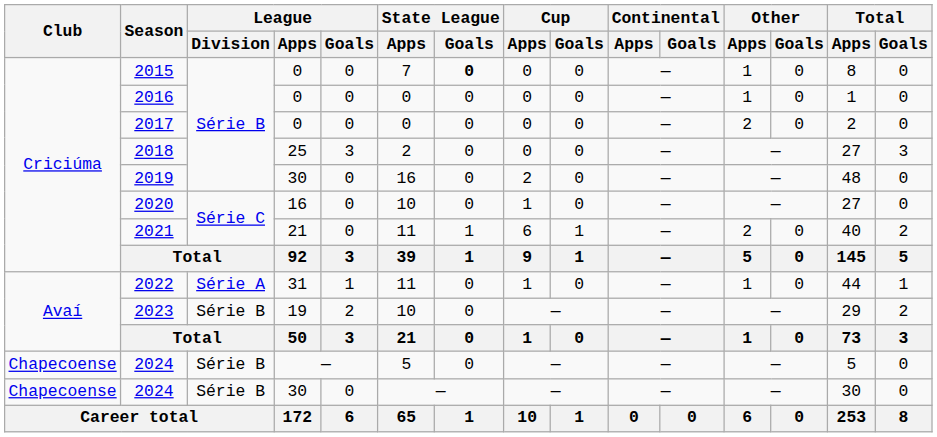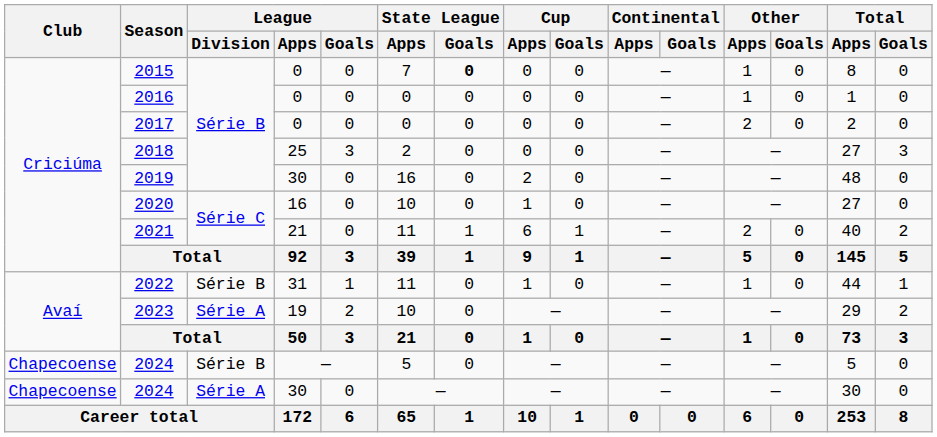 <table class="wikitable" style="text-align: center;">
 <tr>
 <th rowspan="2">Club</th>
 <th rowspan="2">Season</th>
 <th colspan="3">League</th>
 <th colspan="2">State League</th>
 <th colspan="2">Cup</th>
 <th colspan="2">Continental</th>
 <th colspan="2">Other</th>
 <th colspan="2">Total</th>
 </tr>
 <tr>
 <th>Division</th>
 <th>Apps</th>
 <th>Goals</th>
 <th>Apps</th>
 <th>Goals</th>
 <th>Apps</th>
 <th>Goals</th>
 <th>Apps</th>
 <th>Goals</th>
 <th>Apps</th>
 <th>Goals</th>
 <th>Apps</th>
 <th>Goals</th>
 </tr>
 <tr>
 <td rowspan="8"><a href='#'>Criciúma</a></td>
 <td><a href='#'>2015</a></td>
 <td rowspan="5"><a href='#'>Série B</a></td>
 <td>0</td>
 <td>0</td>
 <td>7</td>
 <td><strong>0</strong></td>
 <td>0</td>
 <td>0</td>
 <td colspan="2">—</td>
 <td>1</td>
 <td>0</td>
 <td>8</td>
 <td>0</td>
 </tr>
 <tr>
 <td><a href='#'>2016</a></td>
 <td>0</td>
 <td>0</td>
 <td>0</td>
 <td>0</td>
 <td>0</td>
 <td>0</td>
 <td colspan="2">—</td>
 <td>1</td>
 <td>0</td>
 <td>1</td>
 <td>0</td>
 </tr>
 <tr>
 <td><a href='#'>2017</a></td>
 <td>0</td>
 <td>0</td>
 <td>0</td>
 <td>0</td>
 <td>0</td>
 <td>0</td>
 <td colspan="2">—</td>
 <td>2</td>
 <td>0</td>
 <td>2</td>
 <td>0</td>
 </tr>
 <tr>
 <td><a href='#'>2018</a></td>
 <td>25</td>
 <td>3</td>
 <td>2</td>
 <td>0</td>
 <td>0</td>
 <td>0</td>
 <td colspan="2">—</td>
 <td colspan="2">—</td>
 <td>27</td>
 <td>3</td>
 </tr>
 <tr>
 <td><a href='#'>2019</a></td>
 <td>30</td>
 <td>0</td>
 <td>16</td>
 <td>0</td>
 <td>2</td>
 <td>0</td>
 <td colspan="2">—</td>
 <td colspan="2">—</td>
 <td>48</td>
 <td>0</td>
 </tr>
 <tr>
 <td><a href='#'>2020</a></td>
 <td rowspan="2"><a href='#'>Série C</a></td>
 <td>16</td>
 <td>0</td>
 <td>10</td>
 <td>0</td>
 <td>1</td>
 <td>0</td>
 <td colspan="2">—</td>
 <td colspan="2">—</td>
 <td>27</td>
 <td>0</td>
 </tr>
 <tr>
 <td><a href='#'>2021</a></td>
 <td>21</td>
 <td>0</td>
 <td>11</td>
 <td>1</td>
 <td>6</td>
 <td>1</td>
 <td colspan="2">—</td>
 <td>2</td>
 <td>0</td>
 <td>40</td>
 <td>2</td>
 </tr>
 <tr>
 <th colspan="2">Total</th>
 <th>92</th>
 <th>3</th>
 <th>39</th>
 <th>1</th>
 <th>9</th>
 <th>1</th>
 <th colspan="2">—</th>
 <th>5</th>
 <th>0</th>
 <th>145</th>
 <th>5</th>
 </tr>
 <tr>
 <td rowspan="3"><a href='#'>Avaí</a></td>
 <td><a href='#'>2022</a></td>
-<td><a href='#'>Série A</a></td>
+<td>Série B</td>
 <td>31</td>
 <td>1</td>
 <td>11</td>
 <td>0</td>
 <td>1</td>
 <td>0</td>
 <td colspan="2">—</td>
 <td>1</td>
 <td>0</td>
 <td>44</td>
 <td>1</td>
 </tr>
 <tr>
 <td><a href='#'>2023</a></td>
-<td>Série B</td>
+<td><a href='#'>Série A</a></td>
 <td>19</td>
 <td>2</td>
 <td>10</td>
 <td>0</td>
 <td colspan="2">—</td>
 <td colspan="2">—</td>
 <td colspan="2">—</td>
 <td>29</td>
 <td>2</td>
 </tr>
 <tr>
 <th colspan="2">Total</th>
 <th>50</th>
 <th>3</th>
 <th>21</th>
 <th>0</th>
 <th>1</th>
 <th>0</th>
 <th colspan="2">—</th>
 <th>1</th>
 <th>0</th>
 <th>73</th>
 <th>3</th>
 </tr>
 <tr>
 <td><a href='#'>Chapecoense</a></td>
 <td><a href='#'>2024</a></td>
 <td>Série B</td>
 <td colspan="2">—</td>
 <td>5</td>
 <td>0</td>
 <td colspan="2">—</td>
 <td colspan="2">—</td>
 <td colspan="2">—</td>
 <td>5</td>
 <td>0</td>
 </tr>
 <tr>
 <td><a href='#'>Chapecoense</a></td>
 <td><a href='#'>2024</a></td>
-<td>Série B</td>
+<td><a href='#'>Série A</a></td>
 <td>30</td>
 <td>0</td>
 <td colspan="2">—</td>
 <td colspan="2">—</td>
 <td colspan="2">—</td>
 <td colspan="2">—</td>
 <td>30</td>
 <td>0</td>
 </tr>
 <tr>
 <th colspan="3">Career total</th>
 <th>172</th>
 <th>6</th>
 <th>65</th>
 <th>1</th>
 <th>10</th>
 <th>1</th>
 <th>0</th>
 <th>0</th>
 <th>6</th>
 <th>0</th>
 <th>253</th>
 <th>8</th>
 </tr>
 </table>
